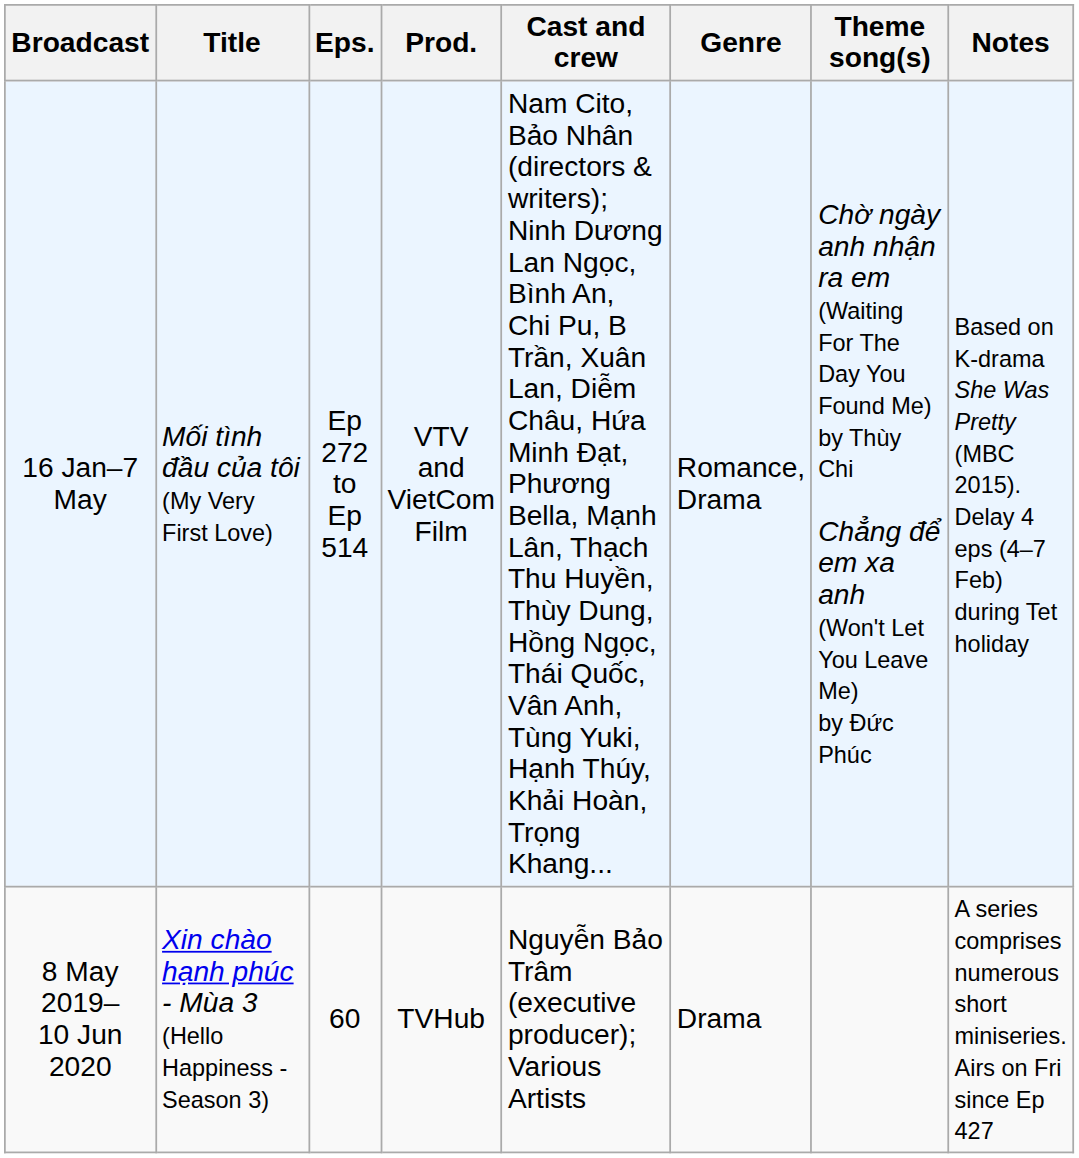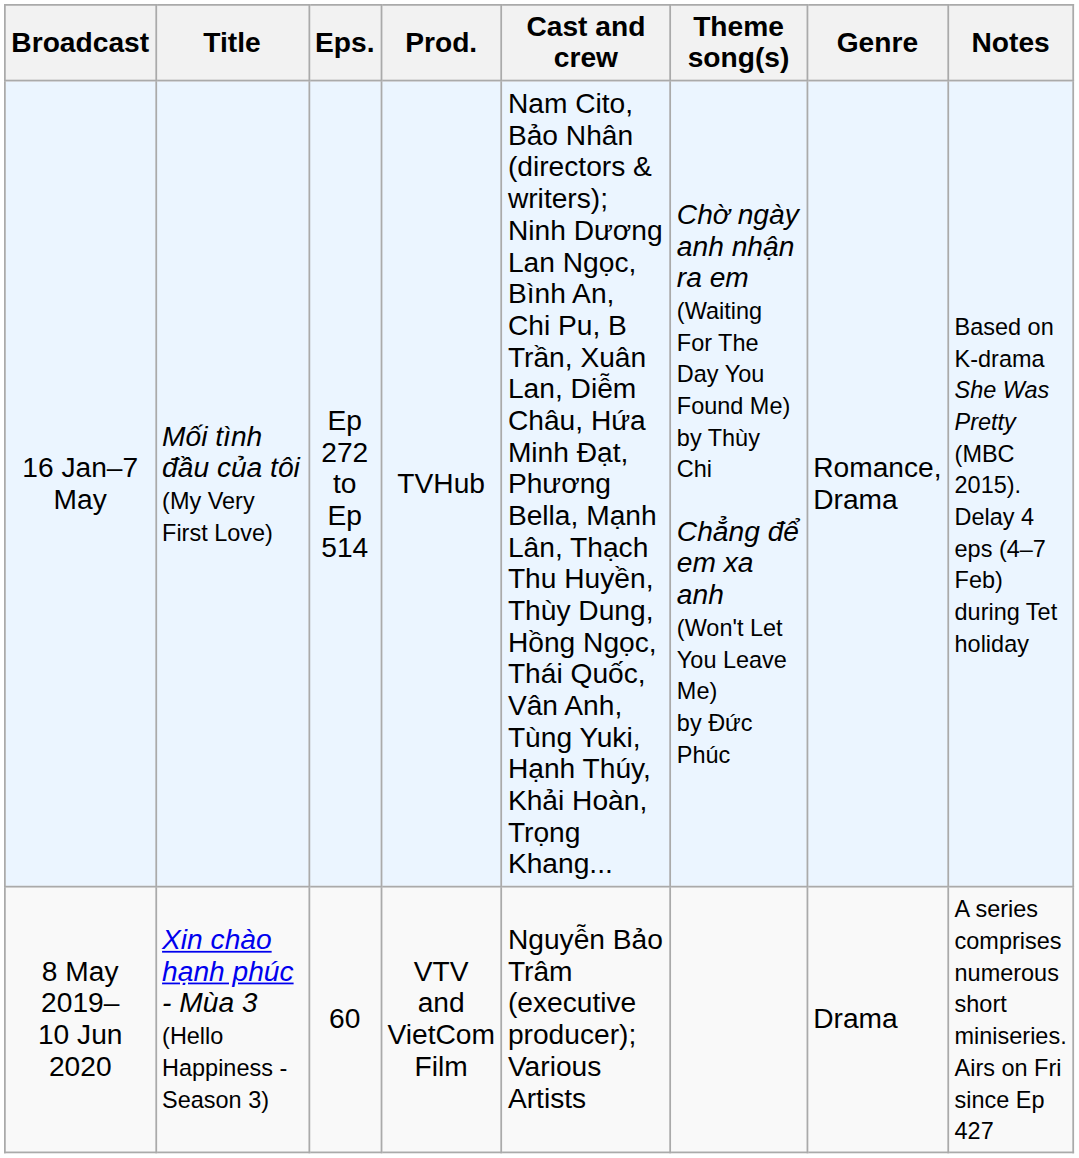 <table class="wikitable sortable">
 <tr>
 <th style="width:10%;">Broadcast</th>
 <th style="width:24%;">Title</th>
 <th style="width:6%;">Eps.</th>
 <th style="width:5%;">Prod.</th>
 <th style="width:25%;">Cast and crew</th>
+<th style="width:20%;">Theme song(s)</th>
 <th style="width:5%;">Genre</th>
-<th style="width:20%;">Theme song(s)</th>
 <th style="width:5%;">Notes</th>
 </tr>
 <tr ---- bgcolor="#ebf5ff">
 <td style="text-align:center;">16 Jan–7 May <br></td>
 <td><em>Mối tình đầu của tôi</em> <br><small>(My Very First Love)</small></td>
 <td style="text-align:center;">Ep 272 to Ep 514</td>
-<td style="text-align:center;">VTV and VietCom Film</td>
+<td style="text-align:center;">TVHub</td>
 <td>Nam Cito, Bảo Nhân (directors & writers); Ninh Dương Lan Ngọc, Bình An, Chi Pu, B Trần, Xuân Lan, Diễm Châu, Hứa Minh Đạt, Phương Bella, Mạnh Lân, Thạch Thu Huyền, Thùy Dung, Hồng Ngọc, Thái Quốc, Vân Anh, Tùng Yuki, Hạnh Thúy, Khải Hoàn, Trọng Khang...</td>
+<td><em>Chờ ngày anh nhận ra em</em> <br><small>(Waiting For The Day You Found Me)<br>by Thùy Chi</small><br><br><em>Chẳng để em xa anh</em> <br><small>(Won't Let You Leave Me)<br>by Đức Phúc</small></td>
 <td>Romance, Drama</td>
-<td><em>Chờ ngày anh nhận ra em</em> <br><small>(Waiting For The Day You Found Me)<br>by Thùy Chi</small><br><br><em>Chẳng để em xa anh</em> <br><small>(Won't Let You Leave Me)<br>by Đức Phúc</small></td>
 <td><small>Based on K-drama <em>She Was Pretty</em> (MBC 2015). Delay 4 eps (4–7 Feb) during Tet holiday</small></td>
 </tr>
 <tr>
 <td style="text-align:center;">8 May 2019–<br>10 Jun 2020 <br></td>
 <td><em><a href='#'>Xin chào hạnh phúc</a> - Mùa 3</em> <br><small>(Hello Happiness - Season 3)</small></td>
 <td style="text-align:center;">60</td>
-<td style="text-align:center;">TVHub</td>
+<td style="text-align:center;">VTV and VietCom Film</td>
 <td>Nguyễn Bảo Trâm (executive producer); Various Artists</td>
+<td></td>
 <td>Drama</td>
-<td></td>
 <td><small> A series comprises numerous short miniseries.<br>Airs on Fri since Ep 427 </small></td>
 </tr>
 </table>
